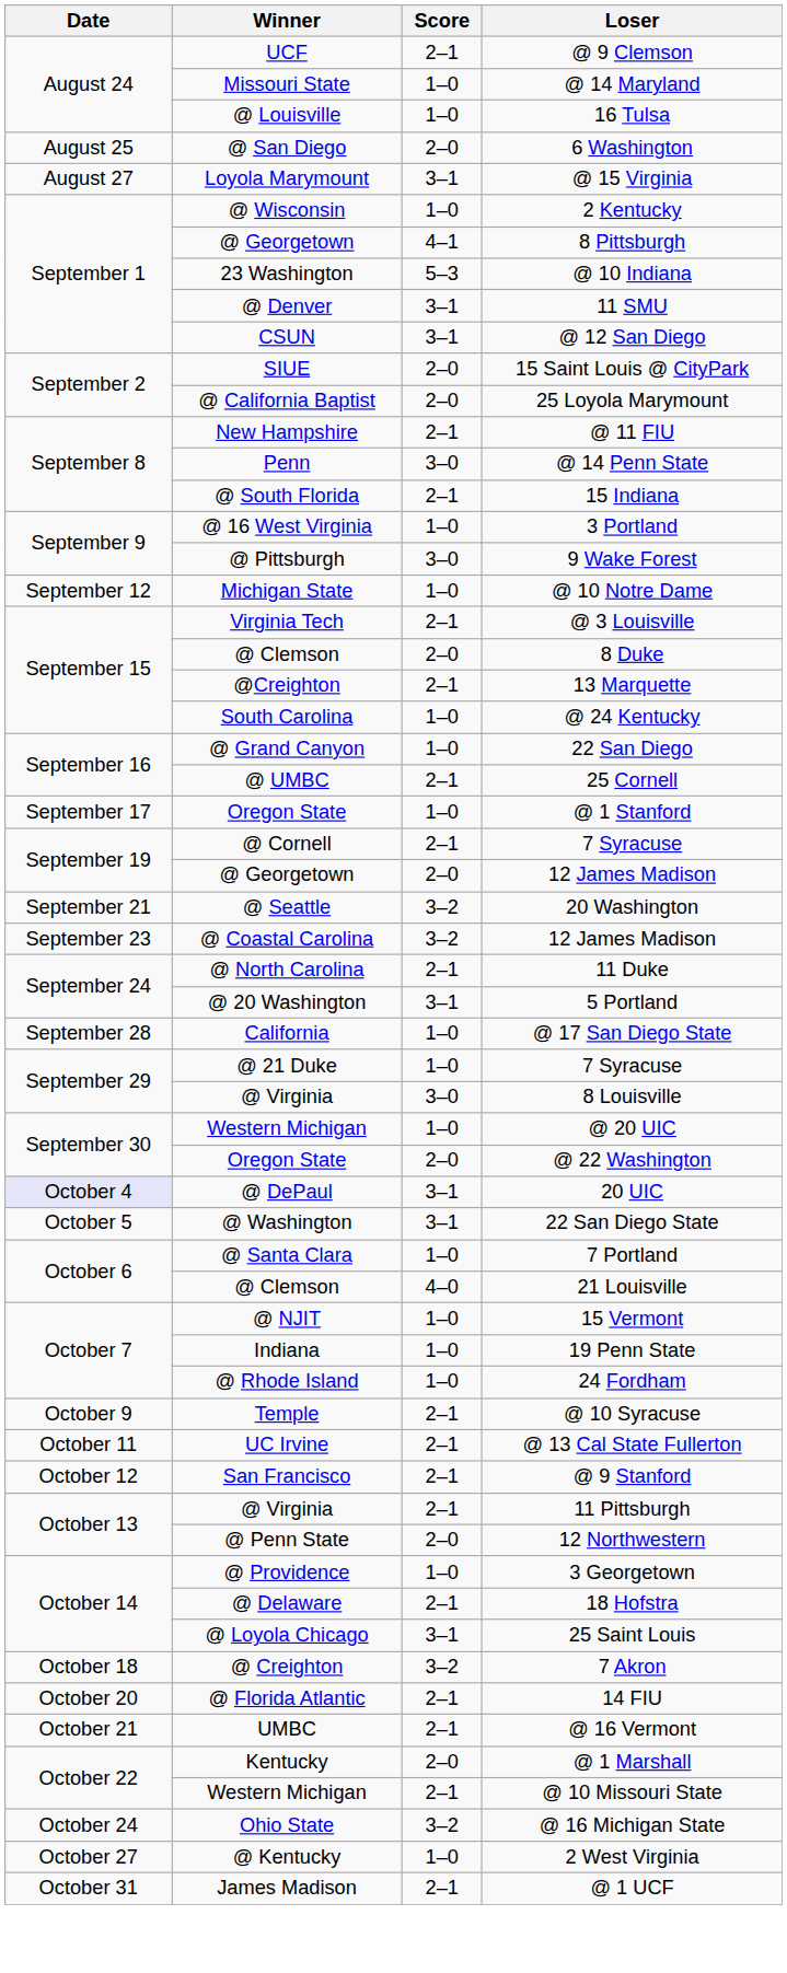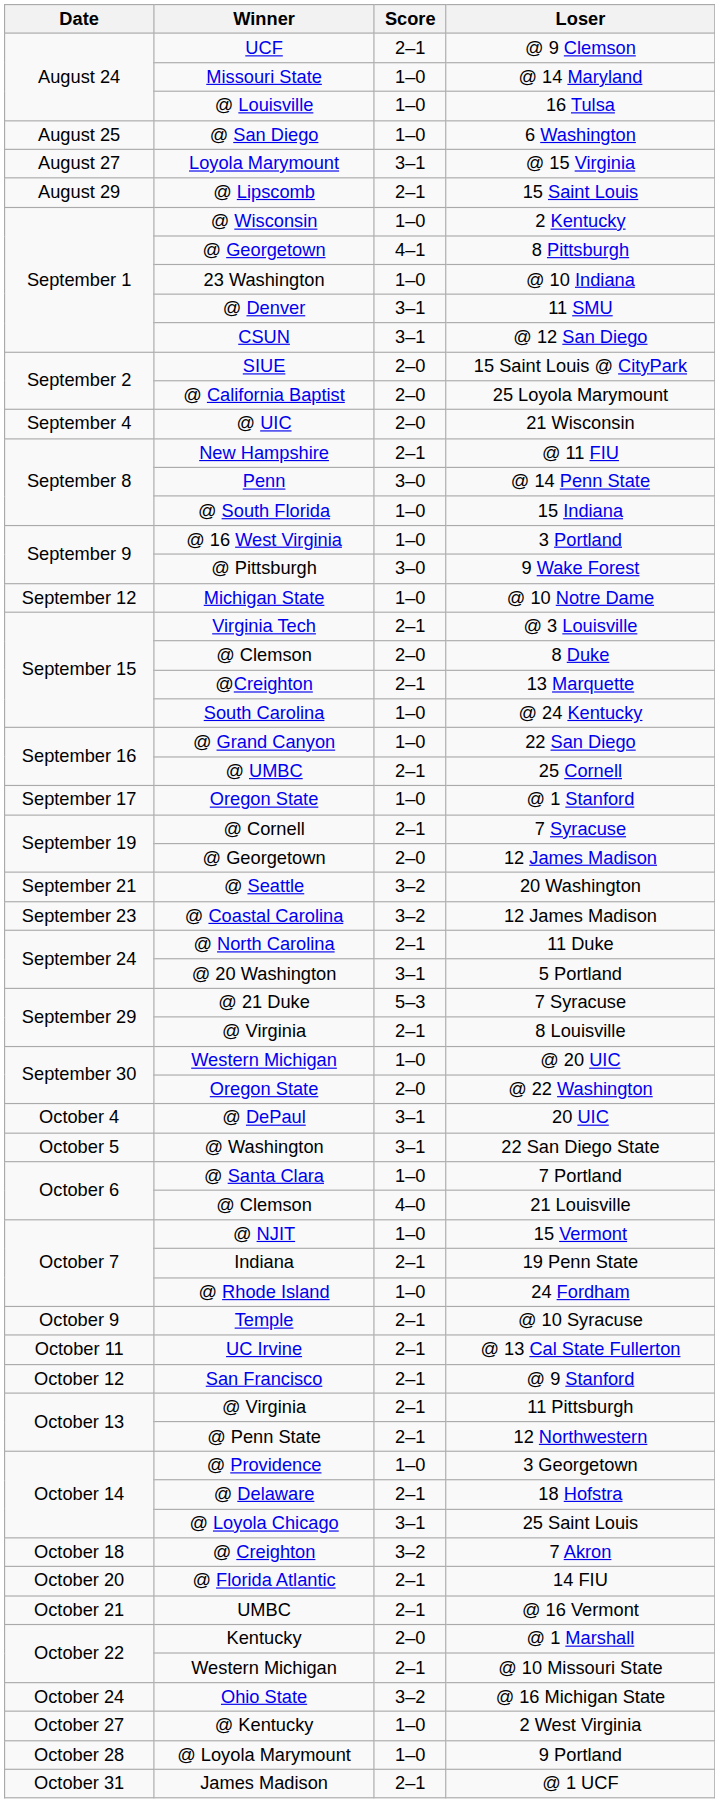 <table class="wikitable" style="text-align:center; font-size:100%; width:100%">
 <tr>
 <th>Date</th>
 <th>Winner</th>
 <th>Score</th>
 <th>Loser</th>
 </tr>
 <tr>
 <td rowspan=3>August 24</td>
 <td><a href='#'>UCF</a></td>
 <td>2–1</td>
 <td>@  9  <a href='#'>Clemson</a></td>
 </tr>
 <tr>
 <td><a href='#'>Missouri State</a></td>
 <td>1–0</td>
 <td>@  14  <a href='#'>Maryland</a></td>
 </tr>
 <tr>
 <td>@ <a href='#'>Louisville</a></td>
 <td>1–0</td>
 <td> 16  <a href='#'>Tulsa</a></td>
 </tr>
 <tr>
 <td>August 25</td>
 <td>@ <a href='#'>San Diego</a></td>
-<td>2–0</td>
+<td>1–0</td>
 <td> 6 <a href='#'>Washington</a></td>
 </tr>
 <tr>
 <td>August 27</td>
 <td><a href='#'>Loyola Marymount</a></td>
 <td>3–1</td>
 <td>@  15 <a href='#'>Virginia</a></td>
+</tr>
+<tr>
+<td>August 29</td>
+<td>@ <a href='#'>Lipscomb</a></td>
+<td>2–1</td>
+<td> 15 <a href='#'>Saint Louis</a></td>
 </tr>
 <tr>
 <td rowspan=5>September 1</td>
 <td>@ <a href='#'>Wisconsin</a></td>
 <td>1–0</td>
 <td> 2 <a href='#'>Kentucky</a></td>
 </tr>
 <tr>
 <td>@ <a href='#'>Georgetown</a></td>
 <td>4–1</td>
 <td> 8 <a href='#'>Pittsburgh</a></td>
 </tr>
 <tr>
 <td> 23  Washington</td>
-<td>5–3</td>
+<td>1–0</td>
 <td>@  10 <a href='#'>Indiana</a></td>
 </tr>
 <tr>
 <td>@ <a href='#'>Denver</a></td>
 <td>3–1</td>
 <td> 11 <a href='#'>SMU</a></td>
 </tr>
 <tr>
 <td><a href='#'>CSUN</a></td>
 <td>3–1</td>
 <td>@  12 <a href='#'>San Diego</a></td>
 </tr>
 <tr>
 <td rowspan=2>September 2</td>
 <td><a href='#'>SIUE</a></td>
 <td>2–0</td>
 <td> 15  Saint Louis @ <a href='#'>CityPark</a></td>
 </tr>
 <tr>
 <td>@ <a href='#'>California Baptist</a></td>
 <td>2–0</td>
 <td> 25 Loyola Marymount</td>
 </tr>
 <tr>
+<td>September 4</td>
+<td>@ <a href='#'>UIC</a></td>
+<td>2–0</td>
+<td> 21  Wisconsin</td>
+</tr>
+<tr>
 <td rowspan=3>September 8</td>
 <td><a href='#'>New Hampshire</a></td>
 <td>2–1</td>
 <td>@  11 <a href='#'>FIU</a></td>
 </tr>
 <tr>
 <td><a href='#'>Penn</a></td>
 <td>3–0</td>
 <td>@  14 <a href='#'>Penn State</a></td>
 </tr>
 <tr>
 <td>@ <a href='#'>South Florida</a></td>
-<td>2–1</td>
+<td>1–0</td>
 <td> 15 <a href='#'>Indiana</a></td>
 </tr>
 <tr>
 <td rowspan=2>September 9</td>
 <td>@   16 <a href='#'>West Virginia</a></td>
 <td>1–0</td>
 <td> 3 <a href='#'>Portland</a></td>
 </tr>
 <tr>
 <td>@ Pittsburgh</td>
 <td>3–0</td>
 <td> 9 <a href='#'>Wake Forest</a></td>
 </tr>
 <tr>
 <td>September 12</td>
 <td><a href='#'>Michigan State</a></td>
 <td>1–0</td>
 <td>@  10 <a href='#'>Notre Dame</a></td>
 </tr>
 <tr>
 <td rowspan=4>September 15</td>
 <td><a href='#'>Virginia Tech</a></td>
 <td>2–1</td>
 <td>@  3 <a href='#'>Louisville</a></td>
 </tr>
 <tr>
 <td>@ Clemson</td>
 <td>2–0</td>
 <td> 8 <a href='#'>Duke</a></td>
 </tr>
 <tr>
 <td>@<a href='#'>Creighton</a></td>
 <td>2–1</td>
 <td> 13 <a href='#'>Marquette</a></td>
 </tr>
 <tr>
 <td><a href='#'>South Carolina</a></td>
 <td>1–0</td>
 <td>@   24 <a href='#'>Kentucky</a></td>
 </tr>
 <tr>
 <td rowspan=2>September 16</td>
 <td>@ <a href='#'>Grand Canyon</a></td>
 <td>1–0</td>
 <td> 22 <a href='#'>San Diego</a></td>
 </tr>
 <tr>
 <td>@ <a href='#'>UMBC</a></td>
 <td>2–1</td>
 <td> 25 <a href='#'>Cornell</a></td>
 </tr>
 <tr>
 <td>September 17</td>
 <td><a href='#'>Oregon State</a></td>
 <td>1–0</td>
 <td>@  1 <a href='#'>Stanford</a></td>
 </tr>
 <tr>
 <td rowspan=2>September 19</td>
 <td>@ Cornell</td>
 <td>2–1</td>
 <td> 7 <a href='#'>Syracuse</a></td>
 </tr>
 <tr>
 <td>@ Georgetown</td>
 <td>2–0</td>
 <td> 12 <a href='#'>James Madison</a></td>
 </tr>
 <tr>
 <td>September 21</td>
 <td>@ <a href='#'>Seattle</a></td>
 <td>3–2</td>
 <td> 20 Washington</td>
 </tr>
 <tr>
 <td>September 23</td>
 <td>@ <a href='#'>Coastal Carolina</a></td>
 <td>3–2</td>
 <td> 12 James Madison</td>
 </tr>
 <tr>
 <td rowspan=2>September 24</td>
 <td>@ <a href='#'>North Carolina</a></td>
 <td>2–1</td>
 <td> 11 Duke</td>
 </tr>
 <tr>
 <td>@  20 Washington</td>
 <td>3–1</td>
 <td> 5 Portland</td>
 </tr>
 <tr>
-<td>September 28</td>
-<td><a href='#'>California</a></td>
-<td>1–0</td>
-<td>@  17 <a href='#'>San Diego State</a></td>
-</tr>
-<tr>
 <td rowspan=2>September 29</td>
 <td>@  21 Duke</td>
-<td>1–0</td>
+<td>5–3</td>
 <td> 7 Syracuse</td>
 </tr>
 <tr>
 <td>@ Virginia</td>
-<td>3–0</td>
+<td>2–1</td>
 <td> 8 Louisville</td>
 </tr>
 <tr>
 <td rowspan=2>September 30</td>
 <td><a href='#'>Western Michigan</a></td>
 <td>1–0</td>
 <td>@  20 <a href='#'>UIC</a></td>
 </tr>
 <tr>
 <td><a href='#'>Oregon State</a></td>
 <td>2–0</td>
 <td>@  22 <a href='#'>Washington</a></td>
 </tr>
 <tr>
-<td style="background: lavender;">October 4</td>
+<td>October 4</td>
 <td>@ <a href='#'>DePaul</a></td>
 <td>3–1</td>
 <td> 20 <a href='#'>UIC</a></td>
 </tr>
 <tr>
 <td>October 5</td>
 <td>@ Washington</td>
 <td>3–1</td>
 <td> 22 San Diego State</td>
 </tr>
 <tr>
 <td rowspan=2>October 6</td>
 <td>@ <a href='#'>Santa Clara</a></td>
 <td>1–0</td>
 <td> 7 Portland</td>
 </tr>
 <tr>
 <td>@ Clemson</td>
 <td>4–0</td>
 <td>  21 Louisville</td>
 </tr>
 <tr>
 <td rowspan=3>October 7</td>
 <td>@ <a href='#'>NJIT</a></td>
 <td>1–0</td>
 <td> 15  <a href='#'>Vermont</a></td>
 </tr>
 <tr>
 <td>Indiana</td>
-<td>1–0</td>
+<td>2–1</td>
 <td> 19 Penn State</td>
 </tr>
 <tr>
 <td>@ <a href='#'>Rhode Island</a></td>
 <td>1–0</td>
 <td> 24 <a href='#'>Fordham</a></td>
 </tr>
 <tr>
 <td>October 9</td>
 <td><a href='#'>Temple</a></td>
 <td>2–1</td>
 <td>@   10 Syracuse</td>
 </tr>
 <tr>
 <td>October 11</td>
 <td><a href='#'>UC Irvine</a></td>
 <td>2–1</td>
 <td>@   13 <a href='#'>Cal State Fullerton</a></td>
 </tr>
 <tr>
 <td>October 12</td>
 <td><a href='#'>San Francisco</a></td>
 <td>2–1</td>
 <td>@   9 <a href='#'>Stanford</a></td>
 </tr>
 <tr>
 <td rowspan=2>October 13</td>
 <td>@ Virginia</td>
 <td>2–1</td>
 <td> 11 Pittsburgh</td>
 </tr>
 <tr>
 <td>@ Penn State</td>
-<td>2–0</td>
+<td>2–1</td>
 <td> 12 <a href='#'>Northwestern</a></td>
 </tr>
 <tr>
 <td rowspan=3>October 14</td>
 <td>@ <a href='#'>Providence</a></td>
 <td>1–0</td>
 <td> 3 Georgetown</td>
 </tr>
 <tr>
 <td>@ <a href='#'>Delaware</a></td>
 <td>2–1</td>
 <td> 18 <a href='#'>Hofstra</a></td>
 </tr>
 <tr>
 <td>@ <a href='#'>Loyola Chicago</a></td>
 <td>3–1</td>
 <td> 25 Saint Louis</td>
 </tr>
 <tr>
 <td>October 18</td>
 <td>@ <a href='#'>Creighton</a></td>
 <td>3–2</td>
 <td> 7 <a href='#'>Akron</a></td>
 </tr>
 <tr>
 <td>October 20</td>
 <td>@ <a href='#'>Florida Atlantic</a></td>
 <td>2–1</td>
 <td> 14 FIU</td>
 </tr>
 <tr>
 <td>October 21</td>
 <td>UMBC</td>
 <td>2–1</td>
 <td>@   16 Vermont</td>
 </tr>
 <tr>
 <td rowspan=2>October 22</td>
 <td>Kentucky</td>
 <td>2–0</td>
 <td>@  1 <a href='#'>Marshall</a></td>
 </tr>
 <tr>
 <td>Western Michigan</td>
 <td>2–1</td>
 <td>@   10 Missouri State</td>
 </tr>
 <tr>
 <td>October 24</td>
 <td><a href='#'>Ohio State</a></td>
 <td>3–2</td>
 <td>@   16 Michigan State</td>
 </tr>
 <tr>
 <td>October 27</td>
 <td>@ Kentucky</td>
 <td>1–0</td>
 <td> 2 West Virginia</td>
 </tr>
 <tr>
+<td>October 28</td>
+<td>@ Loyola Marymount</td>
+<td>1–0</td>
+<td> 9 Portland</td>
+</tr>
+<tr>
 <td>October 31</td>
 <td>James Madison</td>
 <td>2–1</td>
 <td>@  1 UCF</td>
 </tr>
 </table>
